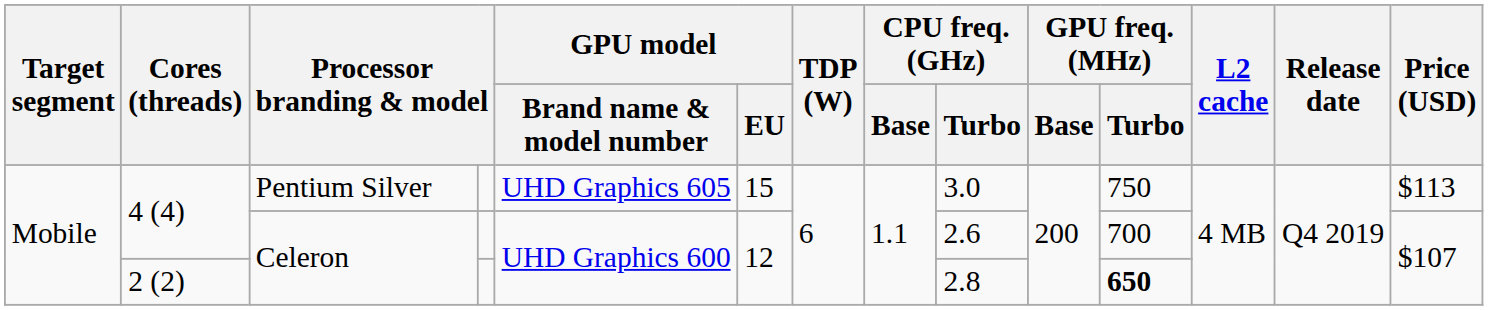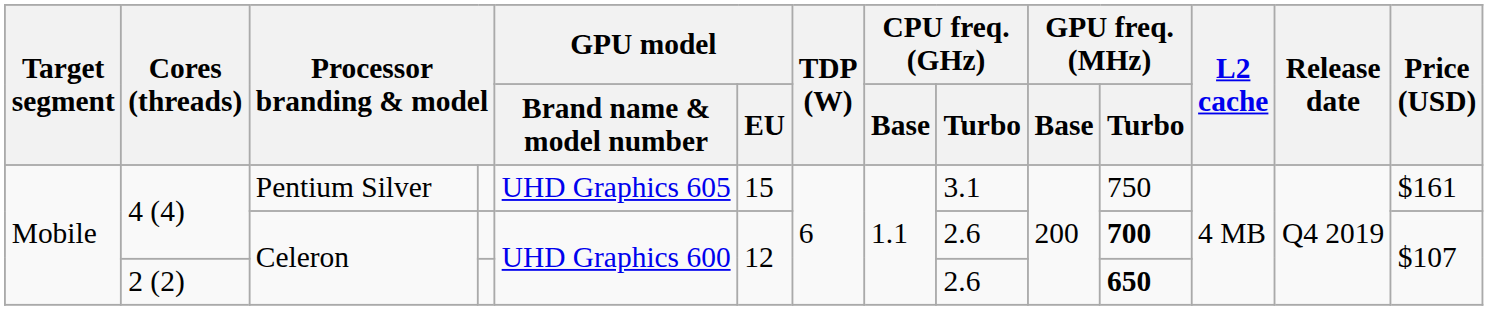 <table class="wikitable">
 <tr>
 <th rowspan=2>Target<br>segment</th>
 <th rowspan=2>Cores<br>(threads)</th>
 <th colspan=2 rowspan="2">Processor<br>branding & model</th>
 <th colspan="2">GPU model</th>
 <th rowspan="2">TDP<br>(W)</th>
 <th colspan="2">CPU freq.<br>(GHz)</th>
 <th colspan="2">GPU freq.<br>(MHz)</th>
 <th rowspan=2><a href='#'>L2<br>cache</a></th>
 <th rowspan=2>Release<br>date</th>
 <th rowspan=2>Price<br>(USD)</th>
 </tr>
 <tr>
 <th>Brand name &<br>model number</th>
 <th>EU</th>
 <th>Base</th>
 <th>Turbo</th>
 <th>Base</th>
 <th>Turbo</th>
 </tr>
 <tr>
 <td rowspan="3">Mobile</td>
 <td rowspan="2">4 (4)</td>
 <td rowspan="1">Pentium Silver</td>
 <td></td>
 <td rowspan="1"><a href='#'>UHD Graphics 605</a></td>
 <td rowspan="1">15</td>
 <td rowspan="3">6</td>
 <td rowspan="3">1.1</td>
-<td rowspan="1">3.0</td>
+<td rowspan="1">3.1</td>
 <td rowspan="3">200</td>
 <td rowspan="1">750</td>
 <td rowspan="3">4 MB</td>
 <td rowspan="3">Q4 2019</td>
-<td rowspan="1">$113</td>
+<td rowspan="1">$161</td>
 </tr>
 <tr>
 <td rowspan="2">Celeron</td>
 <td></td>
 <td rowspan="2"><a href='#'>UHD Graphics 600</a></td>
 <td rowspan="2">12</td>
 <td rowspan="1">2.6</td>
-<td rowspan="1">700</td>
+<td rowspan="1"><strong>700</strong></td>
 <td rowspan="2">$107</td>
 </tr>
 <tr>
 <td rowspan="1">2 (2)</td>
 <td></td>
-<td rowspan="1">2.8</td>
+<td rowspan="1">2.6</td>
 <td rowspan="1"><strong>650</strong></td>
 </tr>
 </table>
